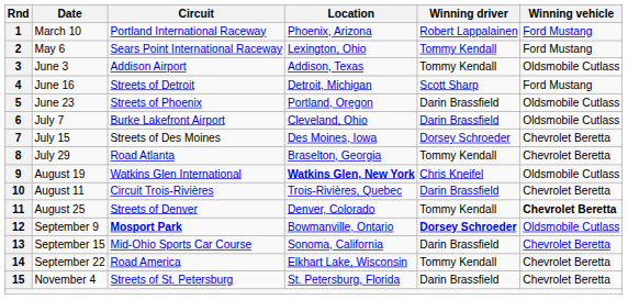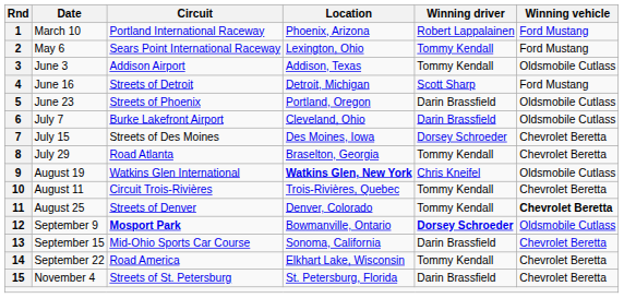 <table class="wikitable" style="font-size: 90%;">
 <tr>
 <th>Rnd</th>
 <th>Date</th>
 <th>Circuit</th>
 <th>Location</th>
 <th>Winning driver</th>
 <th>Winning vehicle</th>
 </tr>
 <tr>
 <th>1</th>
 <td>March 10</td>
 <td><a href='#'>Portland International Raceway</a></td>
 <td><a href='#'>Phoenix, Arizona</a></td>
 <td> <a href='#'>Robert Lappalainen</a></td>
 <td><a href='#'>Ford Mustang</a></td>
 </tr>
 <tr>
 <th>2</th>
 <td>May 6</td>
 <td><a href='#'>Sears Point International Raceway</a></td>
 <td><a href='#'>Lexington, Ohio</a></td>
 <td> <a href='#'>Tommy Kendall</a></td>
 <td>Ford Mustang</td>
 </tr>
 <tr>
 <th>3</th>
 <td>June 3</td>
 <td><a href='#'>Addison Airport</a></td>
 <td><a href='#'>Addison, Texas</a></td>
 <td> Tommy Kendall</td>
 <td>Oldsmobile Cutlass</td>
 </tr>
 <tr>
 <th>4</th>
 <td>June 16</td>
 <td><a href='#'>Streets of Detroit</a></td>
 <td><a href='#'>Detroit, Michigan</a></td>
 <td> <a href='#'>Scott Sharp</a></td>
 <td>Ford Mustang</td>
 </tr>
 <tr>
 <th>5</th>
 <td>June 23</td>
 <td><a href='#'>Streets of Phoenix</a></td>
 <td><a href='#'>Portland, Oregon</a></td>
 <td> Darin Brassfield</td>
 <td>Oldsmobile Cutlass</td>
 </tr>
 <tr>
 <th>6</th>
 <td>July 7</td>
 <td><a href='#'>Burke Lakefront Airport</a></td>
 <td><a href='#'>Cleveland, Ohio</a></td>
 <td> <a href='#'>Darin Brassfield</a></td>
 <td>Oldsmobile Cutlass</td>
 </tr>
 <tr>
 <th>7</th>
 <td>July 15</td>
 <td>Streets of Des Moines</td>
 <td><a href='#'>Des Moines, Iowa</a></td>
 <td> <a href='#'>Dorsey Schroeder</a></td>
 <td>Chevrolet Beretta</td>
 </tr>
 <tr>
 <th>8</th>
 <td>July 29</td>
 <td><a href='#'>Road Atlanta</a></td>
 <td><a href='#'>Braselton, Georgia</a></td>
 <td> Tommy Kendall</td>
 <td>Chevrolet Beretta</td>
 </tr>
 <tr>
 <th>9</th>
 <td>August 19</td>
 <td><a href='#'>Watkins Glen International</a></td>
 <td><strong><a href='#'>Watkins Glen, New York</a></strong></td>
 <td> <a href='#'>Chris Kneifel</a></td>
 <td>Oldsmobile Cutlass</td>
 </tr>
 <tr>
 <th>10</th>
 <td>August 11</td>
 <td><a href='#'>Circuit Trois-Rivières</a></td>
 <td><a href='#'>Trois-Rivières, Quebec</a></td>
-<td> <a href='#'>Darin Brassfield</a></td>
+<td> Tommy Kendall</td>
 <td>Chevrolet Beretta</td>
 </tr>
 <tr>
 <th>11</th>
 <td>August 25</td>
 <td><a href='#'>Streets of Denver</a></td>
 <td><a href='#'>Denver, Colorado</a></td>
 <td> Tommy Kendall</td>
 <td><strong>Chevrolet Beretta</strong></td>
 </tr>
 <tr>
 <th>12</th>
 <td>September 9</td>
 <td><strong><a href='#'>Mosport Park</a></strong></td>
 <td><a href='#'>Bowmanville, Ontario</a></td>
 <td><strong> <a href='#'>Dorsey Schroeder</a></strong></td>
 <td><a href='#'>Oldsmobile Cutlass</a></td>
 </tr>
 <tr>
 <th>13</th>
 <td>September 15</td>
 <td><a href='#'>Mid-Ohio Sports Car Course</a></td>
 <td><a href='#'>Sonoma, California</a></td>
 <td> Darin Brassfield</td>
 <td><a href='#'>Chevrolet Beretta</a></td>
 </tr>
 <tr>
 <th>14</th>
 <td>September 22</td>
 <td><a href='#'>Road America</a></td>
 <td><a href='#'>Elkhart Lake, Wisconsin</a></td>
 <td> Tommy Kendall</td>
 <td>Chevrolet Beretta</td>
 </tr>
 <tr>
 <th>15</th>
 <td>November 4</td>
 <td><a href='#'>Streets of St. Petersburg</a></td>
 <td><a href='#'>St. Petersburg, Florida</a></td>
 <td> Darin Brassfield</td>
 <td>Chevrolet Beretta</td>
 </tr>
 <tr>
 <td colspan=6 style="text-align:center"></td>
 </tr>
 </table>
